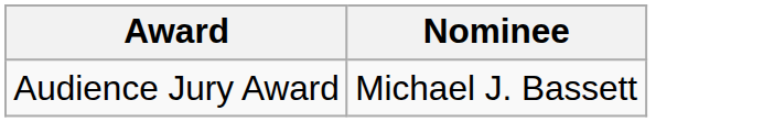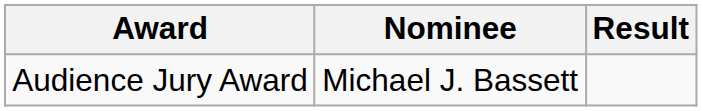 <table class="wikitable sortable">
 <tr>
 <th>Award</th>
 <th>Nominee</th>
+<th>Result</th>
 </tr>
 <tr>
 <td>Audience Jury Award</td>
 <td>Michael J. Bassett</td>
+<td></td>
 </tr>
 </table>
